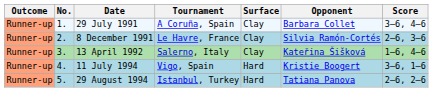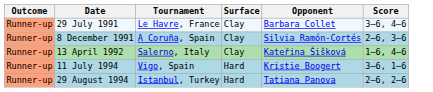 <table class="wikitable" style="font-size:95%">
 <tr>
 <th>Outcome</th>
-<th>No.</th>
 <th>Date</th>
 <th>Tournament</th>
 <th>Surface</th>
 <th>Opponent</th>
 <th>Score</th>
 </tr>
 <tr bgcolor="#f0f8ff">
 <td bgcolor="FFA07A">Runner-up</td>
-<td>1.</td>
 <td>29 July 1991</td>
-<td><a href='#'>A Coruña</a>, Spain</td>
+<td><a href='#'>Le Havre</a>, France</td>
 <td>Clay</td>
 <td> <a href='#'>Barbara Collet</a></td>
 <td>3–6, 4–6</td>
 </tr>
 <tr style="background:lightblue;">
 <td bgcolor="FFA07A">Runner-up</td>
-<td>2.</td>
 <td>8 December 1991</td>
-<td><a href='#'>Le Havre</a>, France</td>
+<td><a href='#'>A Coruña</a>, Spain</td>
 <td>Clay</td>
 <td> <a href='#'>Silvia Ramón-Cortés</a></td>
 <td>2–6, 3–6</td>
 </tr>
 <tr bgcolor="#ADDFAD">
 <td bgcolor="FFA07A">Runner-up</td>
-<td>3.</td>
 <td>13 April 1992</td>
 <td><a href='#'>Salerno</a>, Italy</td>
 <td>Clay</td>
 <td> <a href='#'>Kateřina Šišková</a></td>
 <td>1–6, 4–6</td>
 </tr>
 <tr bgcolor=lightblue>
 <td bgcolor="FFA07A">Runner-up</td>
-<td>4.</td>
 <td>11 July 1994</td>
 <td><a href='#'>Vigo</a>, Spain</td>
 <td>Hard</td>
 <td> <a href='#'>Kristie Boogert</a></td>
 <td>3–6, 1–6</td>
 </tr>
 <tr bgcolor=lightblue>
 <td bgcolor="FFA07A">Runner-up</td>
-<td>5.</td>
 <td>29 August 1994</td>
 <td><a href='#'>Istanbul</a>, Turkey</td>
 <td>Hard</td>
 <td> <a href='#'>Tatiana Panova</a></td>
 <td>2–6, 2–6</td>
 </tr>
 </table>
